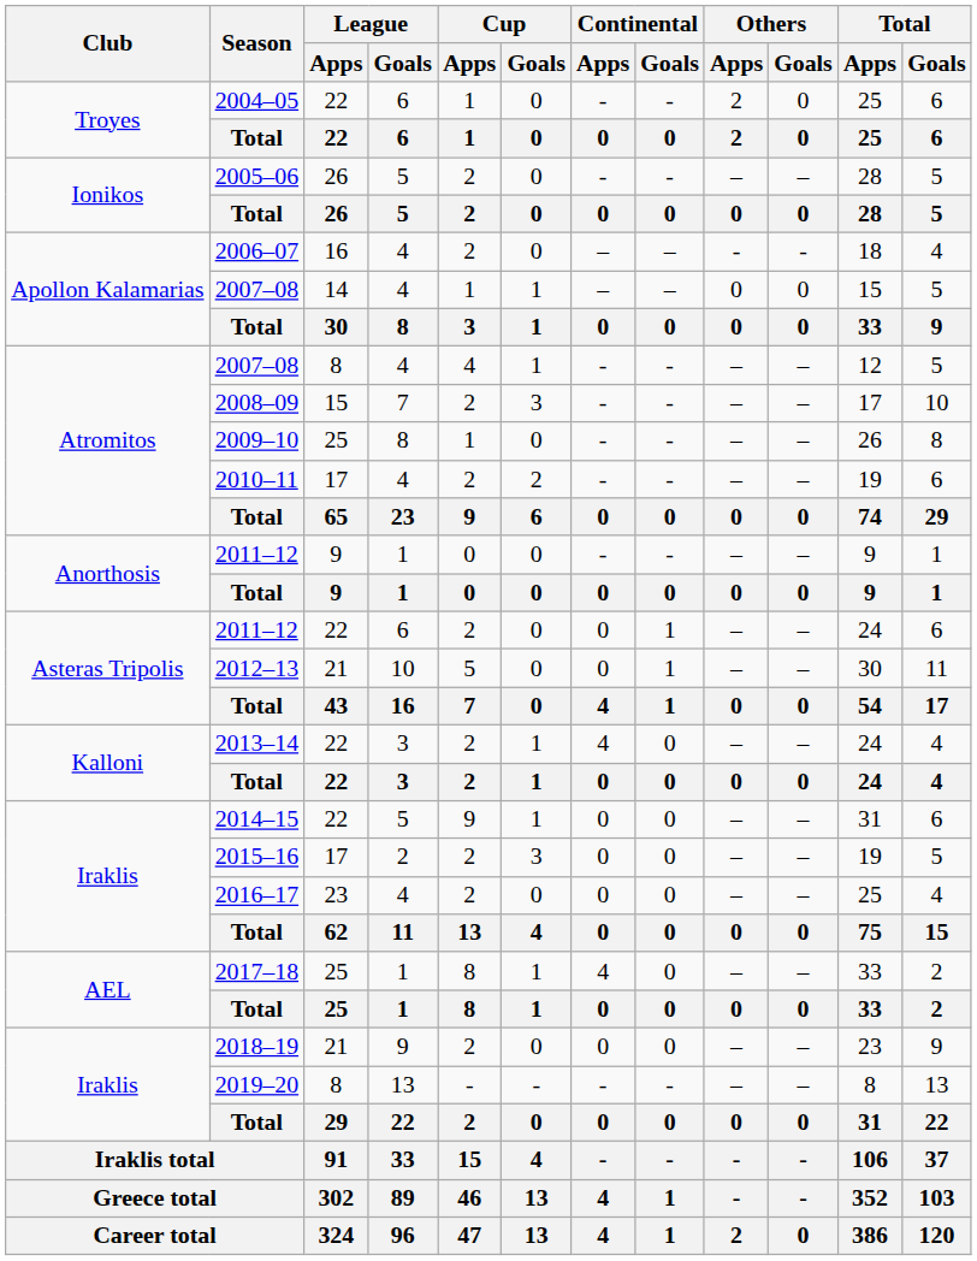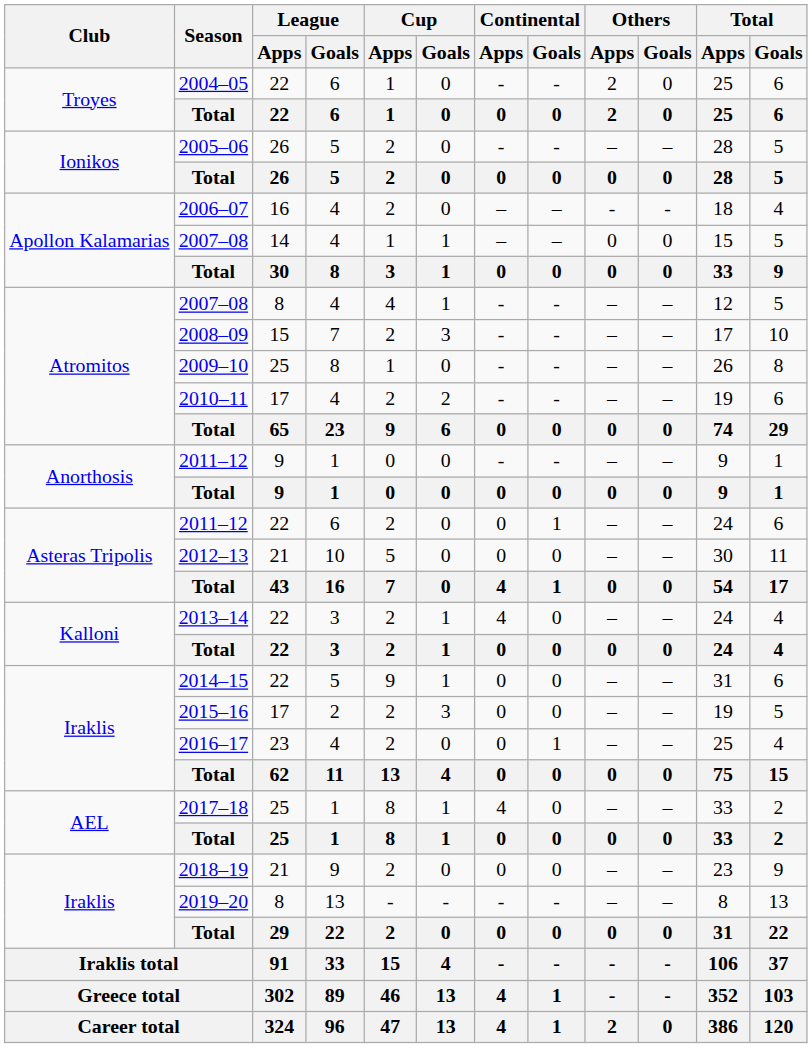 <table class="wikitable" style="text-align:center">
 <tr>
 <th rowspan=2>Club</th>
 <th rowspan=2>Season</th>
 <th colspan=2>League</th>
 <th colspan=2>Cup</th>
 <th colspan=2>Continental</th>
 <th colspan=2>Others</th>
 <th colspan=2>Total</th>
 </tr>
 <tr>
 <th>Apps</th>
 <th>Goals</th>
 <th>Apps</th>
 <th>Goals</th>
 <th>Apps</th>
 <th>Goals</th>
 <th>Apps</th>
 <th>Goals</th>
 <th>Apps</th>
 <th>Goals</th>
 </tr>
 <tr>
 <td rowspan=2><a href='#'>Troyes</a></td>
 <td><a href='#'>2004–05</a></td>
 <td>22</td>
 <td>6</td>
 <td>1</td>
 <td>0</td>
 <td>-</td>
 <td>-</td>
 <td>2</td>
 <td>0</td>
 <td>25</td>
 <td>6</td>
 </tr>
 <tr>
 <th>Total</th>
 <th>22</th>
 <th>6</th>
 <th>1</th>
 <th>0</th>
 <th>0</th>
 <th>0</th>
 <th>2</th>
 <th>0</th>
 <th>25</th>
 <th>6</th>
 </tr>
 <tr>
 <td rowspan=2><a href='#'>Ionikos</a></td>
 <td><a href='#'>2005–06</a></td>
 <td>26</td>
 <td>5</td>
 <td>2</td>
 <td>0</td>
 <td>-</td>
 <td>-</td>
 <td>–</td>
 <td>–</td>
 <td>28</td>
 <td>5</td>
 </tr>
 <tr>
 <th>Total</th>
 <th>26</th>
 <th>5</th>
 <th>2</th>
 <th>0</th>
 <th>0</th>
 <th>0</th>
 <th>0</th>
 <th>0</th>
 <th>28</th>
 <th>5</th>
 </tr>
 <tr>
 <td rowspan=3><a href='#'>Apollon Kalamarias</a></td>
 <td><a href='#'>2006–07</a></td>
 <td>16</td>
 <td>4</td>
 <td>2</td>
 <td>0</td>
 <td>–</td>
 <td>–</td>
 <td>-</td>
 <td>-</td>
 <td>18</td>
 <td>4</td>
 </tr>
 <tr>
 <td><a href='#'>2007–08</a></td>
 <td>14</td>
 <td>4</td>
 <td>1</td>
 <td>1</td>
 <td>–</td>
 <td>–</td>
 <td>0</td>
 <td>0</td>
 <td>15</td>
 <td>5</td>
 </tr>
 <tr>
 <th>Total</th>
 <th>30</th>
 <th>8</th>
 <th>3</th>
 <th>1</th>
 <th>0</th>
 <th>0</th>
 <th>0</th>
 <th>0</th>
 <th>33</th>
 <th>9</th>
 </tr>
 <tr>
 <td rowspan=5><a href='#'>Atromitos</a></td>
 <td><a href='#'>2007–08</a></td>
 <td>8</td>
 <td>4</td>
 <td>4</td>
 <td>1</td>
 <td>-</td>
 <td>-</td>
 <td>–</td>
 <td>–</td>
 <td>12</td>
 <td>5</td>
 </tr>
 <tr>
 <td><a href='#'>2008–09</a></td>
 <td>15</td>
 <td>7</td>
 <td>2</td>
 <td>3</td>
 <td>-</td>
 <td>-</td>
 <td>–</td>
 <td>–</td>
 <td>17</td>
 <td>10</td>
 </tr>
 <tr>
 <td><a href='#'>2009–10</a></td>
 <td>25</td>
 <td>8</td>
 <td>1</td>
 <td>0</td>
 <td>-</td>
 <td>-</td>
 <td>–</td>
 <td>–</td>
 <td>26</td>
 <td>8</td>
 </tr>
 <tr>
 <td><a href='#'>2010–11</a></td>
 <td>17</td>
 <td>4</td>
 <td>2</td>
 <td>2</td>
 <td>-</td>
 <td>-</td>
 <td>–</td>
 <td>–</td>
 <td>19</td>
 <td>6</td>
 </tr>
 <tr>
 <th>Total</th>
 <th>65</th>
 <th>23</th>
 <th>9</th>
 <th>6</th>
 <th>0</th>
 <th>0</th>
 <th>0</th>
 <th>0</th>
 <th>74</th>
 <th>29</th>
 </tr>
 <tr>
 <td rowspan=2><a href='#'>Anorthosis</a></td>
 <td><a href='#'>2011–12</a></td>
 <td>9</td>
 <td>1</td>
 <td>0</td>
 <td>0</td>
 <td>-</td>
 <td>-</td>
 <td>–</td>
 <td>–</td>
 <td>9</td>
 <td>1</td>
 </tr>
 <tr>
 <th>Total</th>
 <th>9</th>
 <th>1</th>
 <th>0</th>
 <th>0</th>
 <th>0</th>
 <th>0</th>
 <th>0</th>
 <th>0</th>
 <th>9</th>
 <th>1</th>
 </tr>
 <tr>
 <td rowspan=3><a href='#'>Asteras Tripolis</a></td>
 <td><a href='#'>2011–12</a></td>
 <td>22</td>
 <td>6</td>
 <td>2</td>
 <td>0</td>
 <td>0</td>
 <td>1</td>
 <td>–</td>
 <td>–</td>
 <td>24</td>
 <td>6</td>
 </tr>
 <tr>
 <td><a href='#'>2012–13</a></td>
 <td>21</td>
 <td>10</td>
 <td>5</td>
 <td>0</td>
 <td>0</td>
-<td>1</td>
+<td>0</td>
 <td>–</td>
 <td>–</td>
 <td>30</td>
 <td>11</td>
 </tr>
 <tr>
 <th>Total</th>
 <th>43</th>
 <th>16</th>
 <th>7</th>
 <th>0</th>
 <th>4</th>
 <th>1</th>
 <th>0</th>
 <th>0</th>
 <th>54</th>
 <th>17</th>
 </tr>
 <tr>
 <td rowspan=2><a href='#'>Kalloni</a></td>
 <td><a href='#'>2013–14</a></td>
 <td>22</td>
 <td>3</td>
 <td>2</td>
 <td>1</td>
 <td>4</td>
 <td>0</td>
 <td>–</td>
 <td>–</td>
 <td>24</td>
 <td>4</td>
 </tr>
 <tr>
 <th>Total</th>
 <th>22</th>
 <th>3</th>
 <th>2</th>
 <th>1</th>
 <th>0</th>
 <th>0</th>
 <th>0</th>
 <th>0</th>
 <th>24</th>
 <th>4</th>
 </tr>
 <tr>
 <td rowspan=4><a href='#'>Iraklis</a></td>
 <td><a href='#'>2014–15</a></td>
 <td>22</td>
 <td>5</td>
 <td>9</td>
 <td>1</td>
 <td>0</td>
 <td>0</td>
 <td>–</td>
 <td>–</td>
 <td>31</td>
 <td>6</td>
 </tr>
 <tr>
 <td><a href='#'>2015–16</a></td>
 <td>17</td>
 <td>2</td>
 <td>2</td>
 <td>3</td>
 <td>0</td>
 <td>0</td>
 <td>–</td>
 <td>–</td>
 <td>19</td>
 <td>5</td>
 </tr>
 <tr>
 <td><a href='#'>2016–17</a></td>
 <td>23</td>
 <td>4</td>
 <td>2</td>
 <td>0</td>
 <td>0</td>
-<td>0</td>
+<td>1</td>
 <td>–</td>
 <td>–</td>
 <td>25</td>
 <td>4</td>
 </tr>
 <tr>
 <th>Total</th>
 <th>62</th>
 <th>11</th>
 <th>13</th>
 <th>4</th>
 <th>0</th>
 <th>0</th>
 <th>0</th>
 <th>0</th>
 <th>75</th>
 <th>15</th>
 </tr>
 <tr>
 <td rowspan=2><a href='#'>AEL</a></td>
 <td><a href='#'>2017–18</a></td>
 <td>25</td>
 <td>1</td>
 <td>8</td>
 <td>1</td>
 <td>4</td>
 <td>0</td>
 <td>–</td>
 <td>–</td>
 <td>33</td>
 <td>2</td>
 </tr>
 <tr>
 <th>Total</th>
 <th>25</th>
 <th>1</th>
 <th>8</th>
 <th>1</th>
 <th>0</th>
 <th>0</th>
 <th>0</th>
 <th>0</th>
 <th>33</th>
 <th>2</th>
 </tr>
 <tr>
 <td rowspan=3><a href='#'>Iraklis</a></td>
 <td><a href='#'>2018–19</a></td>
 <td>21</td>
 <td>9</td>
 <td>2</td>
 <td>0</td>
 <td>0</td>
 <td>0</td>
 <td>–</td>
 <td>–</td>
 <td>23</td>
 <td>9</td>
 </tr>
 <tr>
 <td><a href='#'>2019–20</a></td>
 <td>8</td>
 <td>13</td>
 <td>-</td>
 <td>-</td>
 <td>-</td>
 <td>-</td>
 <td>–</td>
 <td>–</td>
 <td>8</td>
 <td>13</td>
 </tr>
 <tr>
 <th>Total</th>
 <th>29</th>
 <th>22</th>
 <th>2</th>
 <th>0</th>
 <th>0</th>
 <th>0</th>
 <th>0</th>
 <th>0</th>
 <th>31</th>
 <th>22</th>
 </tr>
 <tr>
 <th colspan=2>Iraklis total</th>
 <th>91</th>
 <th>33</th>
 <th>15</th>
 <th>4</th>
 <th>-</th>
 <th>-</th>
 <th>-</th>
 <th>-</th>
 <th>106</th>
 <th>37</th>
 </tr>
 <tr>
 <th colspan=2>Greece total</th>
 <th>302</th>
 <th>89</th>
 <th>46</th>
 <th>13</th>
 <th>4</th>
 <th>1</th>
 <th>-</th>
 <th>-</th>
 <th>352</th>
 <th>103</th>
 </tr>
 <tr>
 <th colspan=2>Career total</th>
 <th>324</th>
 <th>96</th>
 <th>47</th>
 <th>13</th>
 <th>4</th>
 <th>1</th>
 <th>2</th>
 <th>0</th>
 <th>386</th>
 <th>120</th>
 </tr>
 </table>
